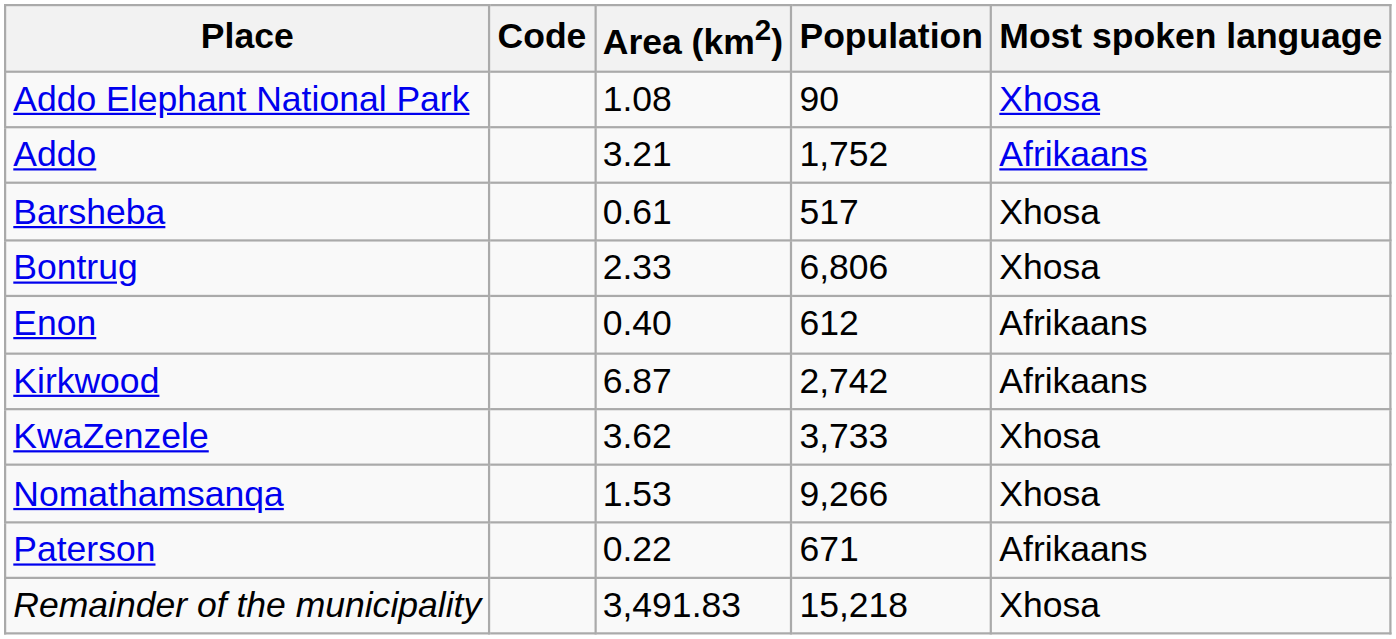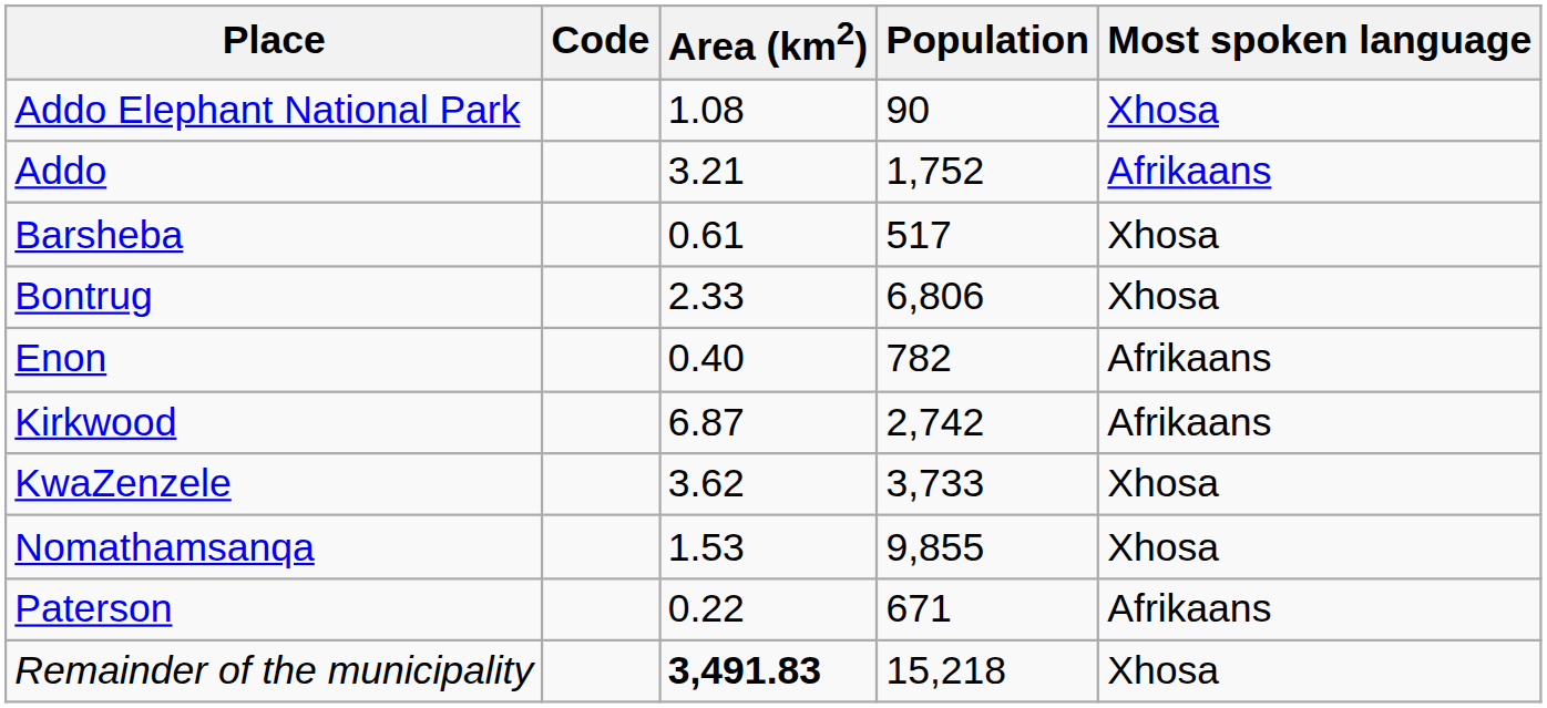 <table class="wikitable sortable">
 <tr>
 <th>Place</th>
 <th>Code</th>
 <th>Area (km<sup>2</sup>)</th>
 <th>Population</th>
 <th>Most spoken language</th>
 </tr>
 <tr>
 <td><a href='#'>Addo Elephant National Park</a></td>
 <td></td>
 <td>1.08</td>
 <td>90</td>
 <td><a href='#'>Xhosa</a></td>
 </tr>
 <tr>
 <td><a href='#'>Addo</a></td>
 <td></td>
 <td>3.21</td>
 <td>1,752</td>
 <td><a href='#'>Afrikaans</a></td>
 </tr>
 <tr>
 <td><a href='#'>Barsheba</a></td>
 <td></td>
 <td>0.61</td>
 <td>517</td>
 <td>Xhosa</td>
 </tr>
 <tr>
 <td><a href='#'>Bontrug</a></td>
 <td></td>
 <td>2.33</td>
 <td>6,806</td>
 <td>Xhosa</td>
 </tr>
 <tr>
 <td><a href='#'>Enon</a></td>
 <td></td>
 <td>0.40</td>
-<td>612</td>
+<td>782</td>
 <td>Afrikaans</td>
 </tr>
 <tr>
 <td><a href='#'>Kirkwood</a></td>
 <td></td>
 <td>6.87</td>
 <td>2,742</td>
 <td>Afrikaans</td>
 </tr>
 <tr>
 <td><a href='#'>KwaZenzele</a></td>
 <td></td>
 <td>3.62</td>
 <td>3,733</td>
 <td>Xhosa</td>
 </tr>
 <tr>
 <td><a href='#'>Nomathamsanqa</a></td>
 <td></td>
 <td>1.53</td>
-<td>9,266</td>
+<td>9,855</td>
 <td>Xhosa</td>
 </tr>
 <tr>
 <td><a href='#'>Paterson</a></td>
 <td></td>
 <td>0.22</td>
 <td>671</td>
 <td>Afrikaans</td>
 </tr>
 <tr>
 <td><em>Remainder of the municipality</em></td>
 <td></td>
-<td>3,491.83</td>
+<td><strong>3,491.83</strong></td>
 <td>15,218</td>
 <td>Xhosa</td>
 </tr>
 </table>
